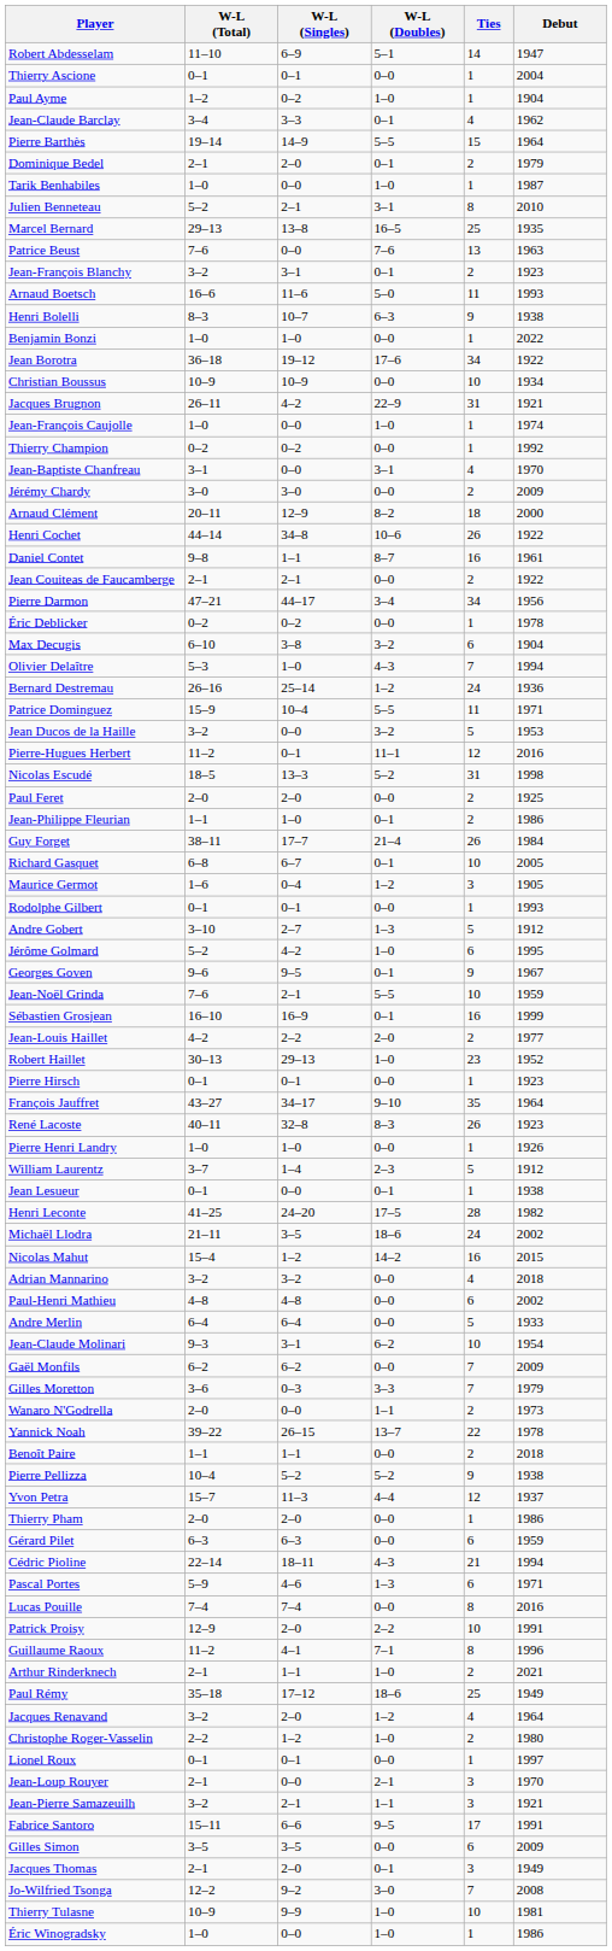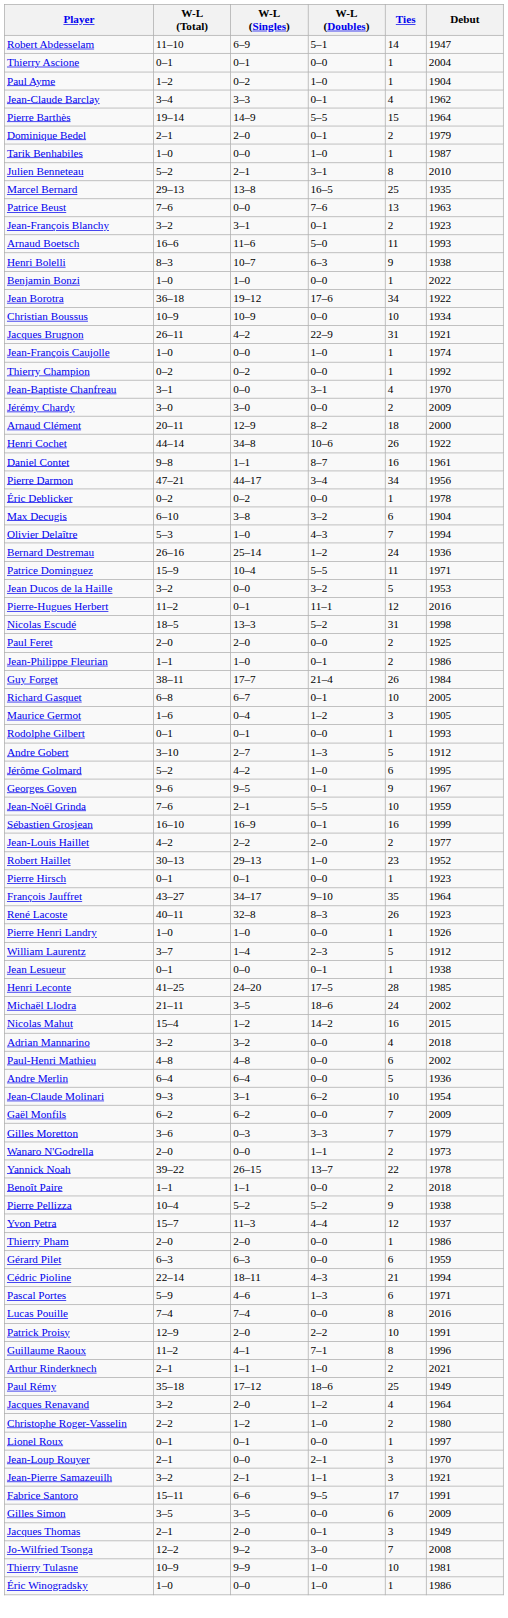 <table class="wikitable sortable" style=font-size:97%>
 <tr>
 <th width=200><a href='#'>Player</a></th>
 <th width=100>W-L<br>(Total)</th>
 <th width=100>W-L<br>(<a href='#'>Singles</a>)</th>
 <th width=100>W-L<br>(<a href='#'>Doubles</a>)</th>
 <th width=50><a href='#'>Ties</a></th>
 <th width=100>Debut</th>
 </tr>
 <tr>
 <td><a href='#'>Robert Abdesselam</a></td>
 <td>11–10</td>
 <td>6–9</td>
 <td>5–1</td>
 <td>14</td>
 <td>1947</td>
 </tr>
 <tr>
 <td><a href='#'>Thierry Ascione</a></td>
 <td>0–1</td>
 <td>0–1</td>
 <td>0–0</td>
 <td>1</td>
 <td>2004</td>
 </tr>
 <tr>
 <td><a href='#'>Paul Ayme</a></td>
 <td>1–2</td>
 <td>0–2</td>
 <td>1–0</td>
 <td>1</td>
 <td>1904</td>
 </tr>
 <tr>
 <td><a href='#'>Jean-Claude Barclay</a></td>
 <td>3–4</td>
 <td>3–3</td>
 <td>0–1</td>
 <td>4</td>
 <td>1962</td>
 </tr>
 <tr>
 <td><a href='#'>Pierre Barthès</a></td>
 <td>19–14</td>
 <td>14–9</td>
 <td>5–5</td>
 <td>15</td>
 <td>1964</td>
 </tr>
 <tr>
 <td><a href='#'>Dominique Bedel</a></td>
 <td>2–1</td>
 <td>2–0</td>
 <td>0–1</td>
 <td>2</td>
 <td>1979</td>
 </tr>
 <tr>
 <td><a href='#'>Tarik Benhabiles</a></td>
 <td>1–0</td>
 <td>0–0</td>
 <td>1–0</td>
 <td>1</td>
 <td>1987</td>
 </tr>
 <tr>
 <td><a href='#'>Julien Benneteau</a></td>
 <td>5–2</td>
 <td>2–1</td>
 <td>3–1</td>
 <td>8</td>
 <td>2010</td>
 </tr>
 <tr>
 <td><a href='#'>Marcel Bernard</a></td>
 <td>29–13</td>
 <td>13–8</td>
 <td>16–5</td>
 <td>25</td>
 <td>1935</td>
 </tr>
 <tr>
 <td><a href='#'>Patrice Beust</a></td>
 <td>7–6</td>
 <td>0–0</td>
 <td>7–6</td>
 <td>13</td>
 <td>1963</td>
 </tr>
 <tr>
 <td><a href='#'>Jean-François Blanchy</a></td>
 <td>3–2</td>
 <td>3–1</td>
 <td>0–1</td>
 <td>2</td>
 <td>1923</td>
 </tr>
 <tr>
 <td><a href='#'>Arnaud Boetsch</a></td>
 <td>16–6</td>
 <td>11–6</td>
 <td>5–0</td>
 <td>11</td>
 <td>1993</td>
 </tr>
 <tr>
 <td><a href='#'>Henri Bolelli</a></td>
 <td>8–3</td>
 <td>10–7</td>
 <td>6–3</td>
 <td>9</td>
 <td>1938</td>
 </tr>
 <tr>
 <td><a href='#'>Benjamin Bonzi</a></td>
 <td>1–0</td>
 <td>1–0</td>
 <td>0–0</td>
 <td>1</td>
 <td>2022</td>
 </tr>
 <tr>
 <td><a href='#'>Jean Borotra</a></td>
 <td>36–18</td>
 <td>19–12</td>
 <td>17–6</td>
 <td>34</td>
 <td>1922</td>
 </tr>
 <tr>
 <td><a href='#'>Christian Boussus</a></td>
 <td>10–9</td>
 <td>10–9</td>
 <td>0–0</td>
 <td>10</td>
 <td>1934</td>
 </tr>
 <tr>
 <td><a href='#'>Jacques Brugnon</a></td>
 <td>26–11</td>
 <td>4–2</td>
 <td>22–9</td>
 <td>31</td>
 <td>1921</td>
 </tr>
 <tr>
 <td><a href='#'>Jean-François Caujolle</a></td>
 <td>1–0</td>
 <td>0–0</td>
 <td>1–0</td>
 <td>1</td>
 <td>1974</td>
 </tr>
 <tr>
 <td><a href='#'>Thierry Champion</a></td>
 <td>0–2</td>
 <td>0–2</td>
 <td>0–0</td>
 <td>1</td>
 <td>1992</td>
 </tr>
 <tr>
 <td><a href='#'>Jean-Baptiste Chanfreau</a></td>
 <td>3–1</td>
 <td>0–0</td>
 <td>3–1</td>
 <td>4</td>
 <td>1970</td>
 </tr>
 <tr>
 <td><a href='#'>Jérémy Chardy</a></td>
 <td>3–0</td>
 <td>3–0</td>
 <td>0–0</td>
 <td>2</td>
 <td>2009</td>
 </tr>
 <tr>
 <td><a href='#'>Arnaud Clément</a></td>
 <td>20–11</td>
 <td>12–9</td>
 <td>8–2</td>
 <td>18</td>
 <td>2000</td>
 </tr>
 <tr>
 <td><a href='#'>Henri Cochet</a></td>
 <td>44–14</td>
 <td>34–8</td>
 <td>10–6</td>
 <td>26</td>
 <td>1922</td>
 </tr>
 <tr>
 <td><a href='#'>Daniel Contet</a></td>
 <td>9–8</td>
 <td>1–1</td>
 <td>8–7</td>
 <td>16</td>
 <td>1961</td>
-</tr>
-<tr>
-<td><a href='#'>Jean Couiteas de Faucamberge</a></td>
-<td>2–1</td>
-<td>2–1</td>
-<td>0–0</td>
-<td>2</td>
-<td>1922</td>
 </tr>
 <tr>
 <td><a href='#'>Pierre Darmon</a></td>
 <td>47–21</td>
 <td>44–17</td>
 <td>3–4</td>
 <td>34</td>
 <td>1956</td>
 </tr>
 <tr>
 <td><a href='#'>Éric Deblicker</a></td>
 <td>0–2</td>
 <td>0–2</td>
 <td>0–0</td>
 <td>1</td>
 <td>1978</td>
 </tr>
 <tr>
 <td><a href='#'>Max Decugis</a></td>
 <td>6–10</td>
 <td>3–8</td>
 <td>3–2</td>
 <td>6</td>
 <td>1904</td>
 </tr>
 <tr>
 <td><a href='#'>Olivier Delaître</a></td>
 <td>5–3</td>
 <td>1–0</td>
 <td>4–3</td>
 <td>7</td>
 <td>1994</td>
 </tr>
 <tr>
 <td><a href='#'>Bernard Destremau</a></td>
 <td>26–16</td>
 <td>25–14</td>
 <td>1–2</td>
 <td>24</td>
 <td>1936</td>
 </tr>
 <tr>
 <td><a href='#'>Patrice Dominguez</a></td>
 <td>15–9</td>
 <td>10–4</td>
 <td>5–5</td>
 <td>11</td>
 <td>1971</td>
 </tr>
 <tr>
 <td><a href='#'>Jean Ducos de la Haille</a></td>
 <td>3–2</td>
 <td>0–0</td>
 <td>3–2</td>
 <td>5</td>
 <td>1953</td>
 </tr>
 <tr>
 <td><a href='#'>Pierre-Hugues Herbert</a></td>
 <td>11–2</td>
 <td>0–1</td>
 <td>11–1</td>
 <td>12</td>
 <td>2016</td>
 </tr>
 <tr>
 <td><a href='#'>Nicolas Escudé</a></td>
 <td>18–5</td>
 <td>13–3</td>
 <td>5–2</td>
 <td>31</td>
 <td>1998</td>
 </tr>
 <tr>
 <td><a href='#'>Paul Feret</a></td>
 <td>2–0</td>
 <td>2–0</td>
 <td>0–0</td>
 <td>2</td>
 <td>1925</td>
 </tr>
 <tr>
 <td><a href='#'>Jean-Philippe Fleurian</a></td>
 <td>1–1</td>
 <td>1–0</td>
 <td>0–1</td>
 <td>2</td>
 <td>1986</td>
 </tr>
 <tr>
 <td><a href='#'>Guy Forget</a></td>
 <td>38–11</td>
 <td>17–7</td>
 <td>21–4</td>
 <td>26</td>
 <td>1984</td>
 </tr>
 <tr>
 <td><a href='#'>Richard Gasquet</a></td>
 <td>6–8</td>
 <td>6–7</td>
 <td>0–1</td>
 <td>10</td>
 <td>2005</td>
 </tr>
 <tr>
 <td><a href='#'>Maurice Germot</a></td>
 <td>1–6</td>
 <td>0–4</td>
 <td>1–2</td>
 <td>3</td>
 <td>1905</td>
 </tr>
 <tr>
 <td><a href='#'>Rodolphe Gilbert</a></td>
 <td>0–1</td>
 <td>0–1</td>
 <td>0–0</td>
 <td>1</td>
 <td>1993</td>
 </tr>
 <tr>
 <td><a href='#'>Andre Gobert</a></td>
 <td>3–10</td>
 <td>2–7</td>
 <td>1–3</td>
 <td>5</td>
 <td>1912</td>
 </tr>
 <tr>
 <td><a href='#'>Jérôme Golmard</a></td>
 <td>5–2</td>
 <td>4–2</td>
 <td>1–0</td>
 <td>6</td>
 <td>1995</td>
 </tr>
 <tr>
 <td><a href='#'>Georges Goven</a></td>
 <td>9–6</td>
 <td>9–5</td>
 <td>0–1</td>
 <td>9</td>
 <td>1967</td>
 </tr>
 <tr>
 <td><a href='#'>Jean-Noël Grinda</a></td>
 <td>7–6</td>
 <td>2–1</td>
 <td>5–5</td>
 <td>10</td>
 <td>1959</td>
 </tr>
 <tr>
 <td><a href='#'>Sébastien Grosjean</a></td>
 <td>16–10</td>
 <td>16–9</td>
 <td>0–1</td>
 <td>16</td>
 <td>1999</td>
 </tr>
 <tr>
 <td><a href='#'>Jean-Louis Haillet</a></td>
 <td>4–2</td>
 <td>2–2</td>
 <td>2–0</td>
 <td>2</td>
 <td>1977</td>
 </tr>
 <tr>
 <td><a href='#'>Robert Haillet</a></td>
 <td>30–13</td>
 <td>29–13</td>
 <td>1–0</td>
 <td>23</td>
 <td>1952</td>
 </tr>
 <tr>
 <td><a href='#'>Pierre Hirsch</a></td>
 <td>0–1</td>
 <td>0–1</td>
 <td>0–0</td>
 <td>1</td>
 <td>1923</td>
 </tr>
 <tr>
 <td><a href='#'>François Jauffret</a></td>
 <td>43–27</td>
 <td>34–17</td>
 <td>9–10</td>
 <td>35</td>
 <td>1964</td>
 </tr>
 <tr>
 <td><a href='#'>René Lacoste</a></td>
 <td>40–11</td>
 <td>32–8</td>
 <td>8–3</td>
 <td>26</td>
 <td>1923</td>
 </tr>
 <tr>
 <td><a href='#'>Pierre Henri Landry</a></td>
 <td>1–0</td>
 <td>1–0</td>
 <td>0–0</td>
 <td>1</td>
 <td>1926</td>
 </tr>
 <tr>
 <td><a href='#'>William Laurentz</a></td>
 <td>3–7</td>
 <td>1–4</td>
 <td>2–3</td>
 <td>5</td>
 <td>1912</td>
 </tr>
 <tr>
 <td><a href='#'>Jean Lesueur</a></td>
 <td>0–1</td>
 <td>0–0</td>
 <td>0–1</td>
 <td>1</td>
 <td>1938</td>
 </tr>
 <tr>
 <td><a href='#'>Henri Leconte</a></td>
 <td>41–25</td>
 <td>24–20</td>
 <td>17–5</td>
 <td>28</td>
-<td>1982</td>
+<td>1985</td>
 </tr>
 <tr>
 <td><a href='#'>Michaël Llodra</a></td>
 <td>21–11</td>
 <td>3–5</td>
 <td>18–6</td>
 <td>24</td>
 <td>2002</td>
 </tr>
 <tr>
 <td><a href='#'>Nicolas Mahut</a></td>
 <td>15–4</td>
 <td>1–2</td>
 <td>14–2</td>
 <td>16</td>
 <td>2015</td>
 </tr>
 <tr>
 <td><a href='#'>Adrian Mannarino</a></td>
 <td>3–2</td>
 <td>3–2</td>
 <td>0–0</td>
 <td>4</td>
 <td>2018</td>
 </tr>
 <tr>
 <td><a href='#'>Paul-Henri Mathieu</a></td>
 <td>4–8</td>
 <td>4–8</td>
 <td>0–0</td>
 <td>6</td>
 <td>2002</td>
 </tr>
 <tr>
 <td><a href='#'>Andre Merlin</a></td>
 <td>6–4</td>
 <td>6–4</td>
 <td>0–0</td>
 <td>5</td>
-<td>1933</td>
+<td>1936</td>
 </tr>
 <tr>
 <td><a href='#'>Jean-Claude Molinari</a></td>
 <td>9–3</td>
 <td>3–1</td>
 <td>6–2</td>
 <td>10</td>
 <td>1954</td>
 </tr>
 <tr>
 <td><a href='#'>Gaël Monfils</a></td>
 <td>6–2</td>
 <td>6–2</td>
 <td>0–0</td>
 <td>7</td>
 <td>2009</td>
 </tr>
 <tr>
 <td><a href='#'>Gilles Moretton</a></td>
 <td>3–6</td>
 <td>0–3</td>
 <td>3–3</td>
 <td>7</td>
 <td>1979</td>
 </tr>
 <tr>
 <td><a href='#'>Wanaro N'Godrella</a></td>
 <td>2–0</td>
 <td>0–0</td>
 <td>1–1</td>
 <td>2</td>
 <td>1973</td>
 </tr>
 <tr>
 <td><a href='#'>Yannick Noah</a></td>
 <td>39–22</td>
 <td>26–15</td>
 <td>13–7</td>
 <td>22</td>
 <td>1978</td>
 </tr>
 <tr>
 <td><a href='#'>Benoît Paire</a></td>
 <td>1–1</td>
 <td>1–1</td>
 <td>0–0</td>
 <td>2</td>
 <td>2018</td>
 </tr>
 <tr>
 <td><a href='#'>Pierre Pellizza</a></td>
 <td>10–4</td>
 <td>5–2</td>
 <td>5–2</td>
 <td>9</td>
 <td>1938</td>
 </tr>
 <tr>
 <td><a href='#'>Yvon Petra</a></td>
 <td>15–7</td>
 <td>11–3</td>
 <td>4–4</td>
 <td>12</td>
 <td>1937</td>
 </tr>
 <tr>
 <td><a href='#'>Thierry Pham</a></td>
 <td>2–0</td>
 <td>2–0</td>
 <td>0–0</td>
 <td>1</td>
 <td>1986</td>
 </tr>
 <tr>
 <td><a href='#'>Gérard Pilet</a></td>
 <td>6–3</td>
 <td>6–3</td>
 <td>0–0</td>
 <td>6</td>
 <td>1959</td>
 </tr>
 <tr>
 <td><a href='#'>Cédric Pioline</a></td>
 <td>22–14</td>
 <td>18–11</td>
 <td>4–3</td>
 <td>21</td>
 <td>1994</td>
 </tr>
 <tr>
 <td><a href='#'>Pascal Portes</a></td>
 <td>5–9</td>
 <td>4–6</td>
 <td>1–3</td>
 <td>6</td>
 <td>1971</td>
 </tr>
 <tr>
 <td><a href='#'>Lucas Pouille</a></td>
 <td>7–4</td>
 <td>7–4</td>
 <td>0–0</td>
 <td>8</td>
 <td>2016</td>
 </tr>
 <tr>
 <td><a href='#'>Patrick Proisy</a></td>
 <td>12–9</td>
 <td>2–0</td>
 <td>2–2</td>
 <td>10</td>
 <td>1991</td>
 </tr>
 <tr>
 <td><a href='#'>Guillaume Raoux</a></td>
 <td>11–2</td>
 <td>4–1</td>
 <td>7–1</td>
 <td>8</td>
 <td>1996</td>
 </tr>
 <tr>
 <td><a href='#'>Arthur Rinderknech</a></td>
 <td>2–1</td>
 <td>1–1</td>
 <td>1–0</td>
 <td>2</td>
 <td>2021</td>
 </tr>
 <tr>
 <td><a href='#'>Paul Rémy</a></td>
 <td>35–18</td>
 <td>17–12</td>
 <td>18–6</td>
 <td>25</td>
 <td>1949</td>
 </tr>
 <tr>
 <td><a href='#'>Jacques Renavand</a></td>
 <td>3–2</td>
 <td>2–0</td>
 <td>1–2</td>
 <td>4</td>
 <td>1964</td>
 </tr>
 <tr>
 <td><a href='#'>Christophe Roger-Vasselin</a></td>
 <td>2–2</td>
 <td>1–2</td>
 <td>1–0</td>
 <td>2</td>
 <td>1980</td>
 </tr>
 <tr>
 <td><a href='#'>Lionel Roux</a></td>
 <td>0–1</td>
 <td>0–1</td>
 <td>0–0</td>
 <td>1</td>
 <td>1997</td>
 </tr>
 <tr>
 <td><a href='#'>Jean-Loup Rouyer</a></td>
 <td>2–1</td>
 <td>0–0</td>
 <td>2–1</td>
 <td>3</td>
 <td>1970</td>
 </tr>
 <tr>
 <td><a href='#'>Jean-Pierre Samazeuilh</a></td>
 <td>3–2</td>
 <td>2–1</td>
 <td>1–1</td>
 <td>3</td>
 <td>1921</td>
 </tr>
 <tr>
 <td><a href='#'>Fabrice Santoro</a></td>
 <td>15–11</td>
 <td>6–6</td>
 <td>9–5</td>
 <td>17</td>
 <td>1991</td>
 </tr>
 <tr>
 <td><a href='#'>Gilles Simon</a></td>
 <td>3–5</td>
 <td>3–5</td>
 <td>0–0</td>
 <td>6</td>
 <td>2009</td>
 </tr>
 <tr>
 <td><a href='#'>Jacques Thomas</a></td>
 <td>2–1</td>
 <td>2–0</td>
 <td>0–1</td>
 <td>3</td>
 <td>1949</td>
 </tr>
 <tr>
 <td><a href='#'>Jo-Wilfried Tsonga</a></td>
 <td>12–2</td>
 <td>9–2</td>
 <td>3–0</td>
 <td>7</td>
 <td>2008</td>
 </tr>
 <tr>
 <td><a href='#'>Thierry Tulasne</a></td>
 <td>10–9</td>
 <td>9–9</td>
 <td>1–0</td>
 <td>10</td>
 <td>1981</td>
 </tr>
 <tr>
 <td><a href='#'>Éric Winogradsky</a></td>
 <td>1–0</td>
 <td>0–0</td>
 <td>1–0</td>
 <td>1</td>
 <td>1986</td>
 </tr>
 </table>
